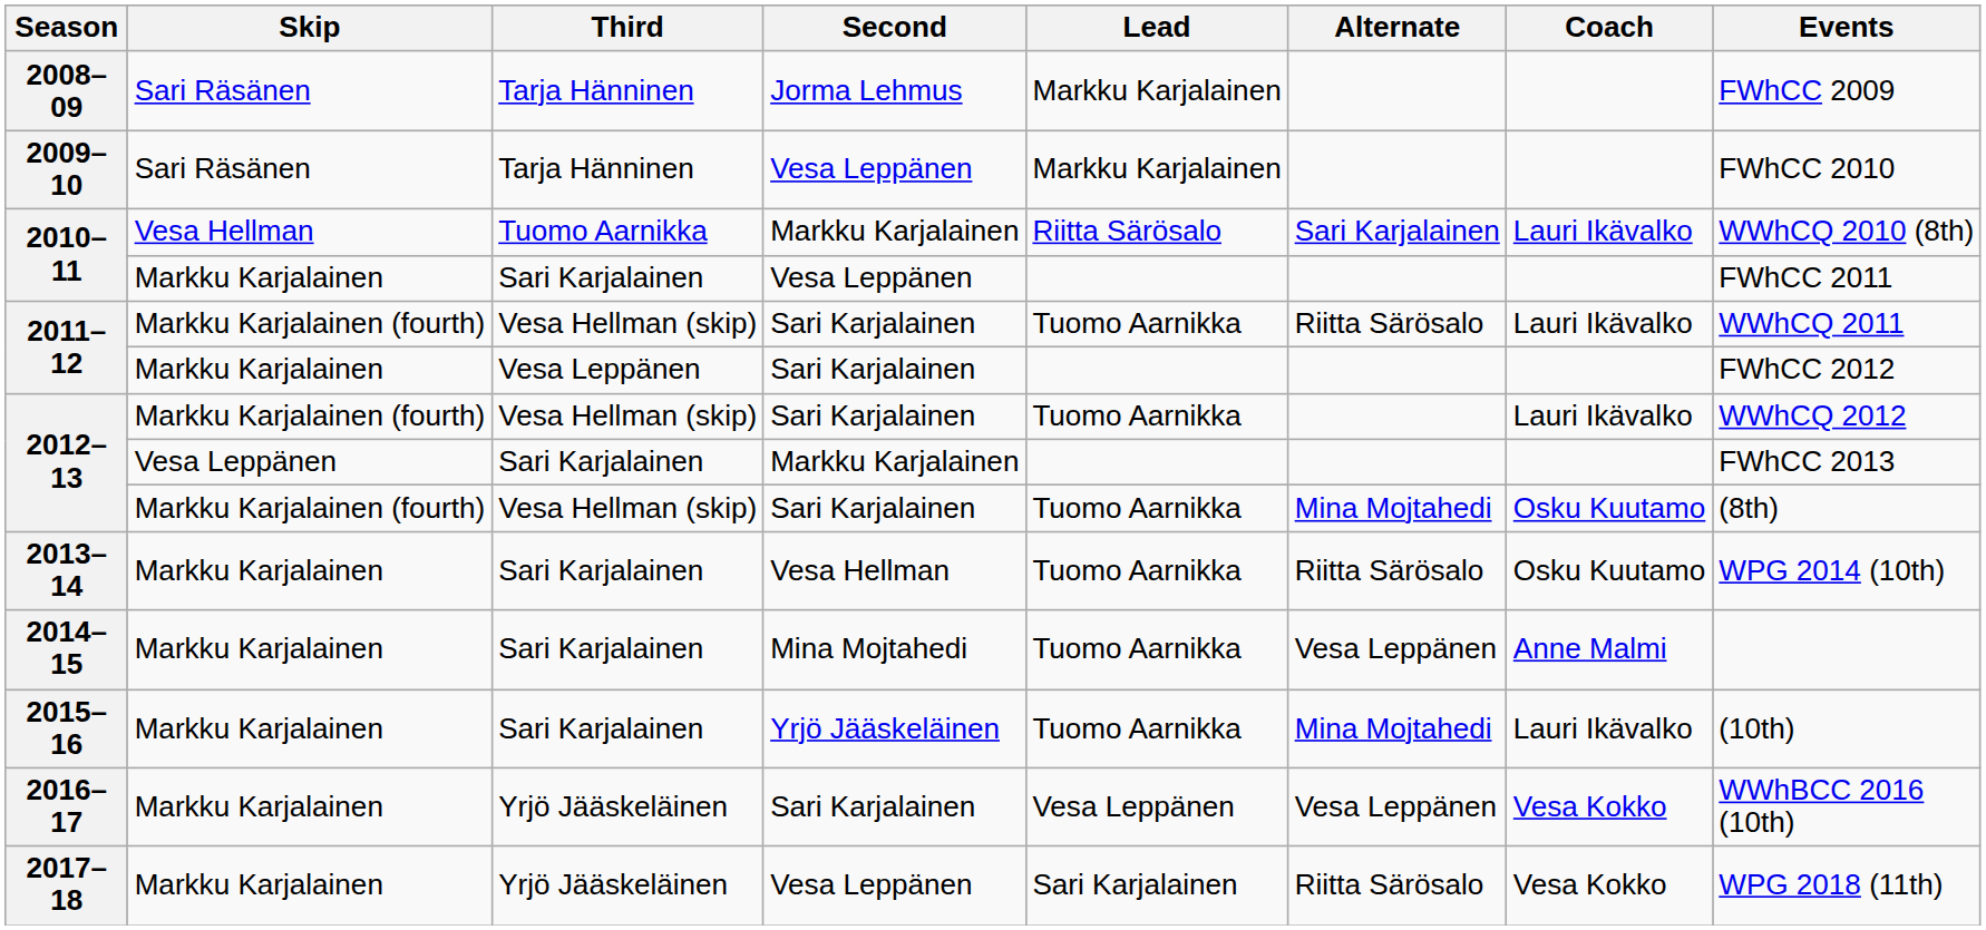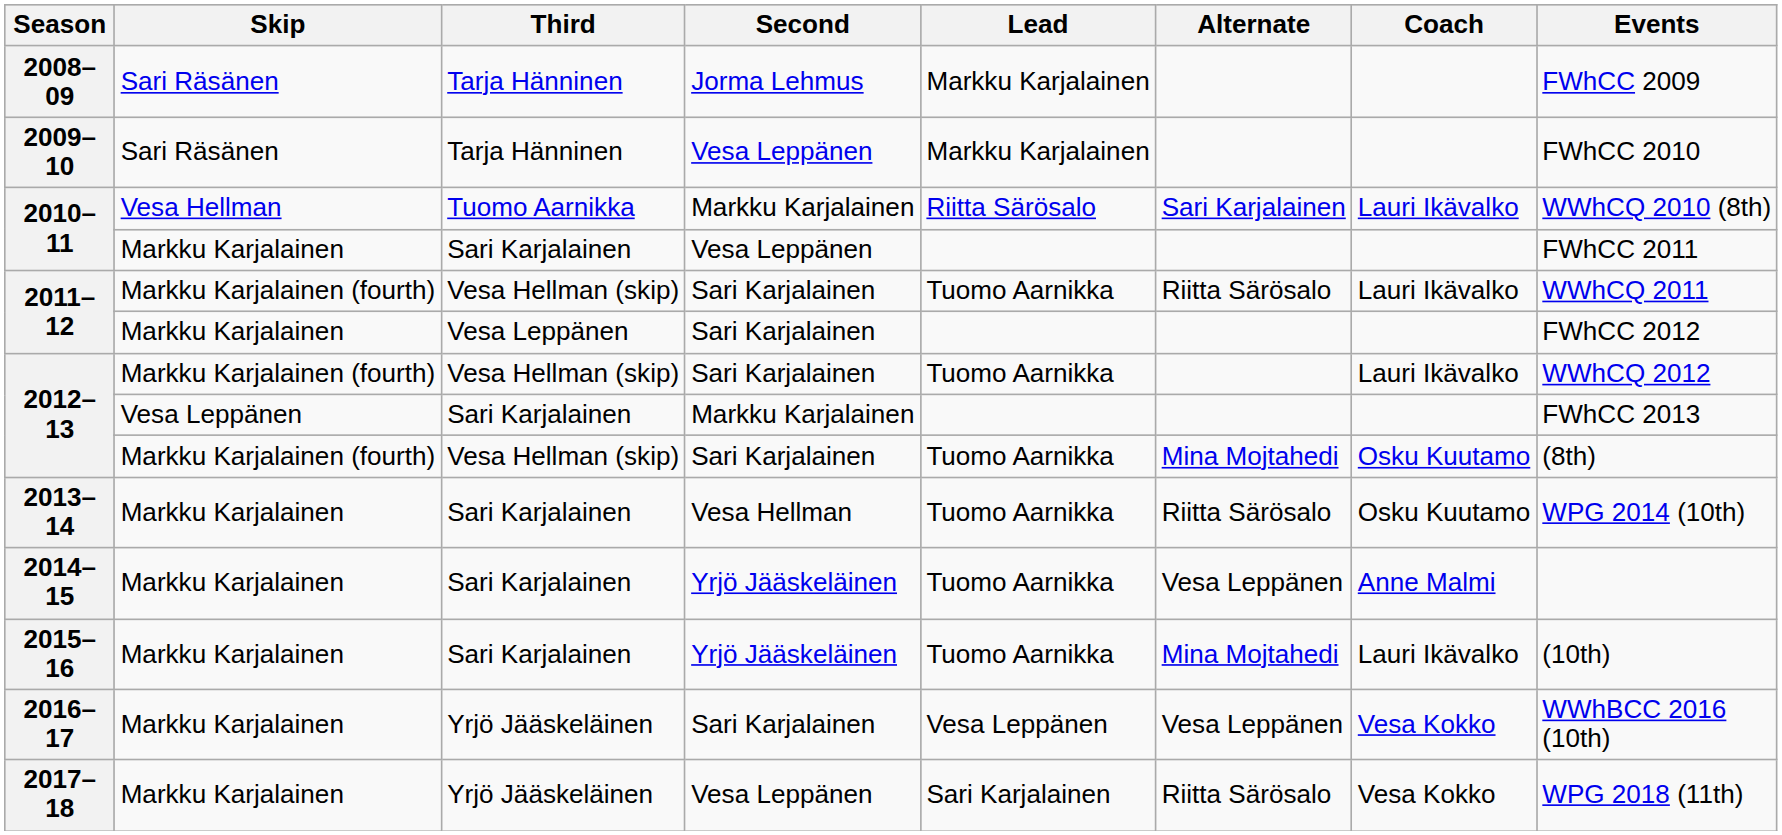 <table class="wikitable">
 <tr>
 <th scope="col" width=60>Season</th>
 <th scope="col">Skip</th>
 <th scope="col">Third</th>
 <th scope="col">Second</th>
 <th scope="col">Lead</th>
 <th scope="col">Alternate</th>
 <th scope="col">Coach</th>
 <th scope="col">Events</th>
 </tr>
 <tr>
 <th scope="row">2008–09</th>
 <td><a href='#'>Sari Räsänen</a></td>
 <td><a href='#'>Tarja Hänninen</a></td>
 <td><a href='#'>Jorma Lehmus</a></td>
 <td>Markku Karjalainen</td>
 <td></td>
 <td></td>
 <td><a href='#'>FWhCC</a> 2009 </td>
 </tr>
 <tr>
 <th scope="row">2009–10</th>
 <td>Sari Räsänen</td>
 <td>Tarja Hänninen</td>
 <td><a href='#'>Vesa Leppänen</a></td>
 <td>Markku Karjalainen</td>
 <td></td>
 <td></td>
 <td>FWhCC 2010 </td>
 </tr>
 <tr>
 <th scope="row" rowspan=2>2010–11</th>
 <td><a href='#'>Vesa Hellman</a></td>
 <td><a href='#'>Tuomo Aarnikka</a></td>
 <td>Markku Karjalainen</td>
 <td><a href='#'>Riitta Särösalo</a></td>
 <td><a href='#'>Sari Karjalainen</a></td>
 <td><a href='#'>Lauri Ikävalko</a></td>
 <td><a href='#'>WWhCQ 2010</a> (8th)</td>
 </tr>
 <tr>
 <td>Markku Karjalainen</td>
 <td>Sari Karjalainen</td>
 <td>Vesa Leppänen</td>
 <td></td>
 <td></td>
 <td></td>
 <td>FWhCC 2011 </td>
 </tr>
 <tr>
 <th scope="row" rowspan=2>2011–12</th>
 <td>Markku Karjalainen (fourth)</td>
 <td>Vesa Hellman (skip)</td>
 <td>Sari Karjalainen</td>
 <td>Tuomo Aarnikka</td>
 <td>Riitta Särösalo</td>
 <td>Lauri Ikävalko</td>
 <td><a href='#'>WWhCQ 2011</a> </td>
 </tr>
 <tr>
 <td>Markku Karjalainen</td>
 <td>Vesa Leppänen</td>
 <td>Sari Karjalainen</td>
 <td></td>
 <td></td>
 <td></td>
 <td>FWhCC 2012 </td>
 </tr>
 <tr>
 <th scope="row" rowspan=3>2012–13</th>
 <td>Markku Karjalainen (fourth)</td>
 <td>Vesa Hellman (skip)</td>
 <td>Sari Karjalainen</td>
 <td>Tuomo Aarnikka</td>
 <td></td>
 <td>Lauri Ikävalko</td>
 <td><a href='#'>WWhCQ 2012</a> </td>
 </tr>
 <tr>
 <td>Vesa Leppänen</td>
 <td>Sari Karjalainen</td>
 <td>Markku Karjalainen</td>
 <td></td>
 <td></td>
 <td></td>
 <td>FWhCC 2013 </td>
 </tr>
 <tr>
 <td>Markku Karjalainen (fourth)</td>
 <td>Vesa Hellman (skip)</td>
 <td>Sari Karjalainen</td>
 <td>Tuomo Aarnikka</td>
 <td><a href='#'>Mina Mojtahedi</a></td>
 <td><a href='#'>Osku Kuutamo</a></td>
 <td> (8th)</td>
 </tr>
 <tr>
 <th scope="row">2013–14</th>
 <td>Markku Karjalainen</td>
 <td>Sari Karjalainen</td>
 <td>Vesa Hellman</td>
 <td>Tuomo Aarnikka</td>
 <td>Riitta Särösalo</td>
 <td>Osku Kuutamo</td>
 <td><a href='#'>WPG 2014</a> (10th)</td>
 </tr>
 <tr>
 <th scope="row">2014–15</th>
 <td>Markku Karjalainen</td>
 <td>Sari Karjalainen</td>
-<td>Mina Mojtahedi</td>
+<td><a href='#'>Yrjö Jääskeläinen</a></td>
 <td>Tuomo Aarnikka</td>
 <td>Vesa Leppänen</td>
 <td><a href='#'>Anne Malmi</a></td>
 <td> </td>
 </tr>
 <tr>
 <th scope="row">2015–16</th>
 <td>Markku Karjalainen</td>
 <td>Sari Karjalainen</td>
 <td><a href='#'>Yrjö Jääskeläinen</a></td>
 <td>Tuomo Aarnikka</td>
 <td><a href='#'>Mina Mojtahedi</a></td>
 <td>Lauri Ikävalko</td>
 <td> (10th)</td>
 </tr>
 <tr>
 <th scope="row">2016–17</th>
 <td>Markku Karjalainen</td>
 <td>Yrjö Jääskeläinen</td>
 <td>Sari Karjalainen</td>
 <td>Vesa Leppänen</td>
 <td>Vesa Leppänen</td>
 <td><a href='#'>Vesa Kokko</a></td>
 <td><a href='#'>WWhBCC 2016</a> <br> (10th)</td>
 </tr>
 <tr>
 <th scope="row">2017–18</th>
 <td>Markku Karjalainen</td>
 <td>Yrjö Jääskeläinen</td>
 <td>Vesa Leppänen</td>
 <td>Sari Karjalainen</td>
 <td>Riitta Särösalo</td>
 <td>Vesa Kokko</td>
 <td><a href='#'>WPG 2018</a> (11th)</td>
 </tr>
 </table>
